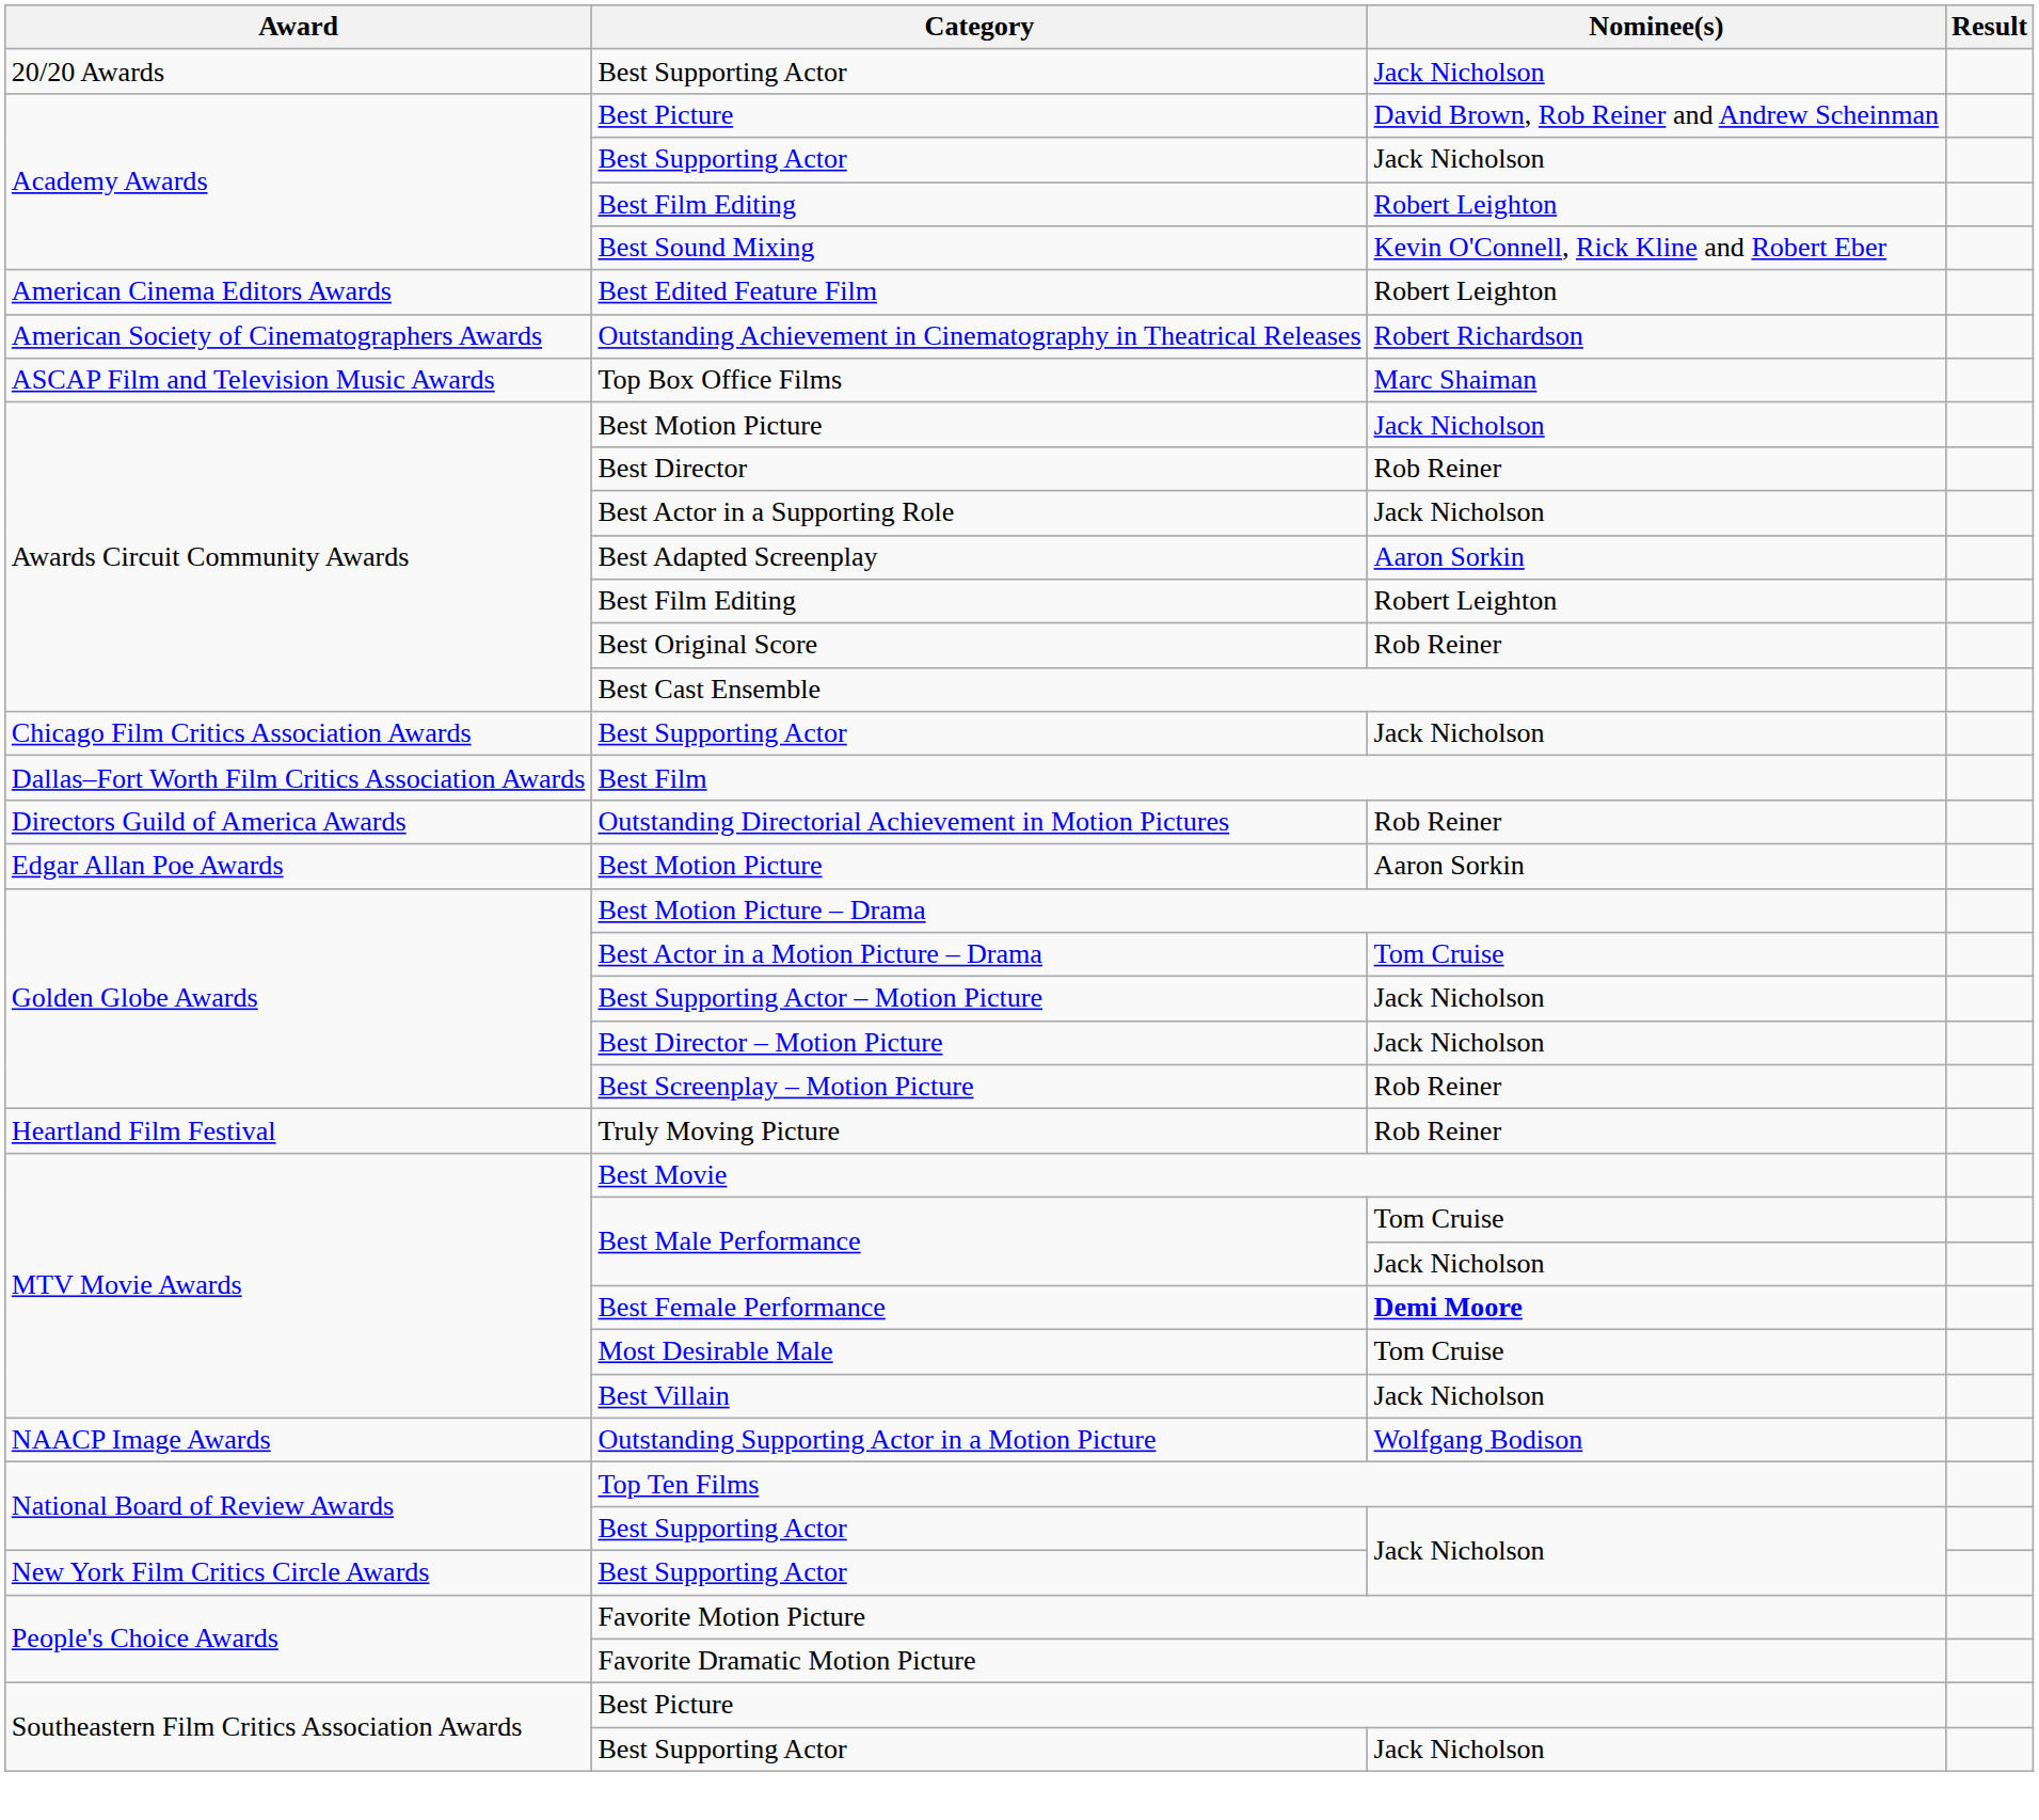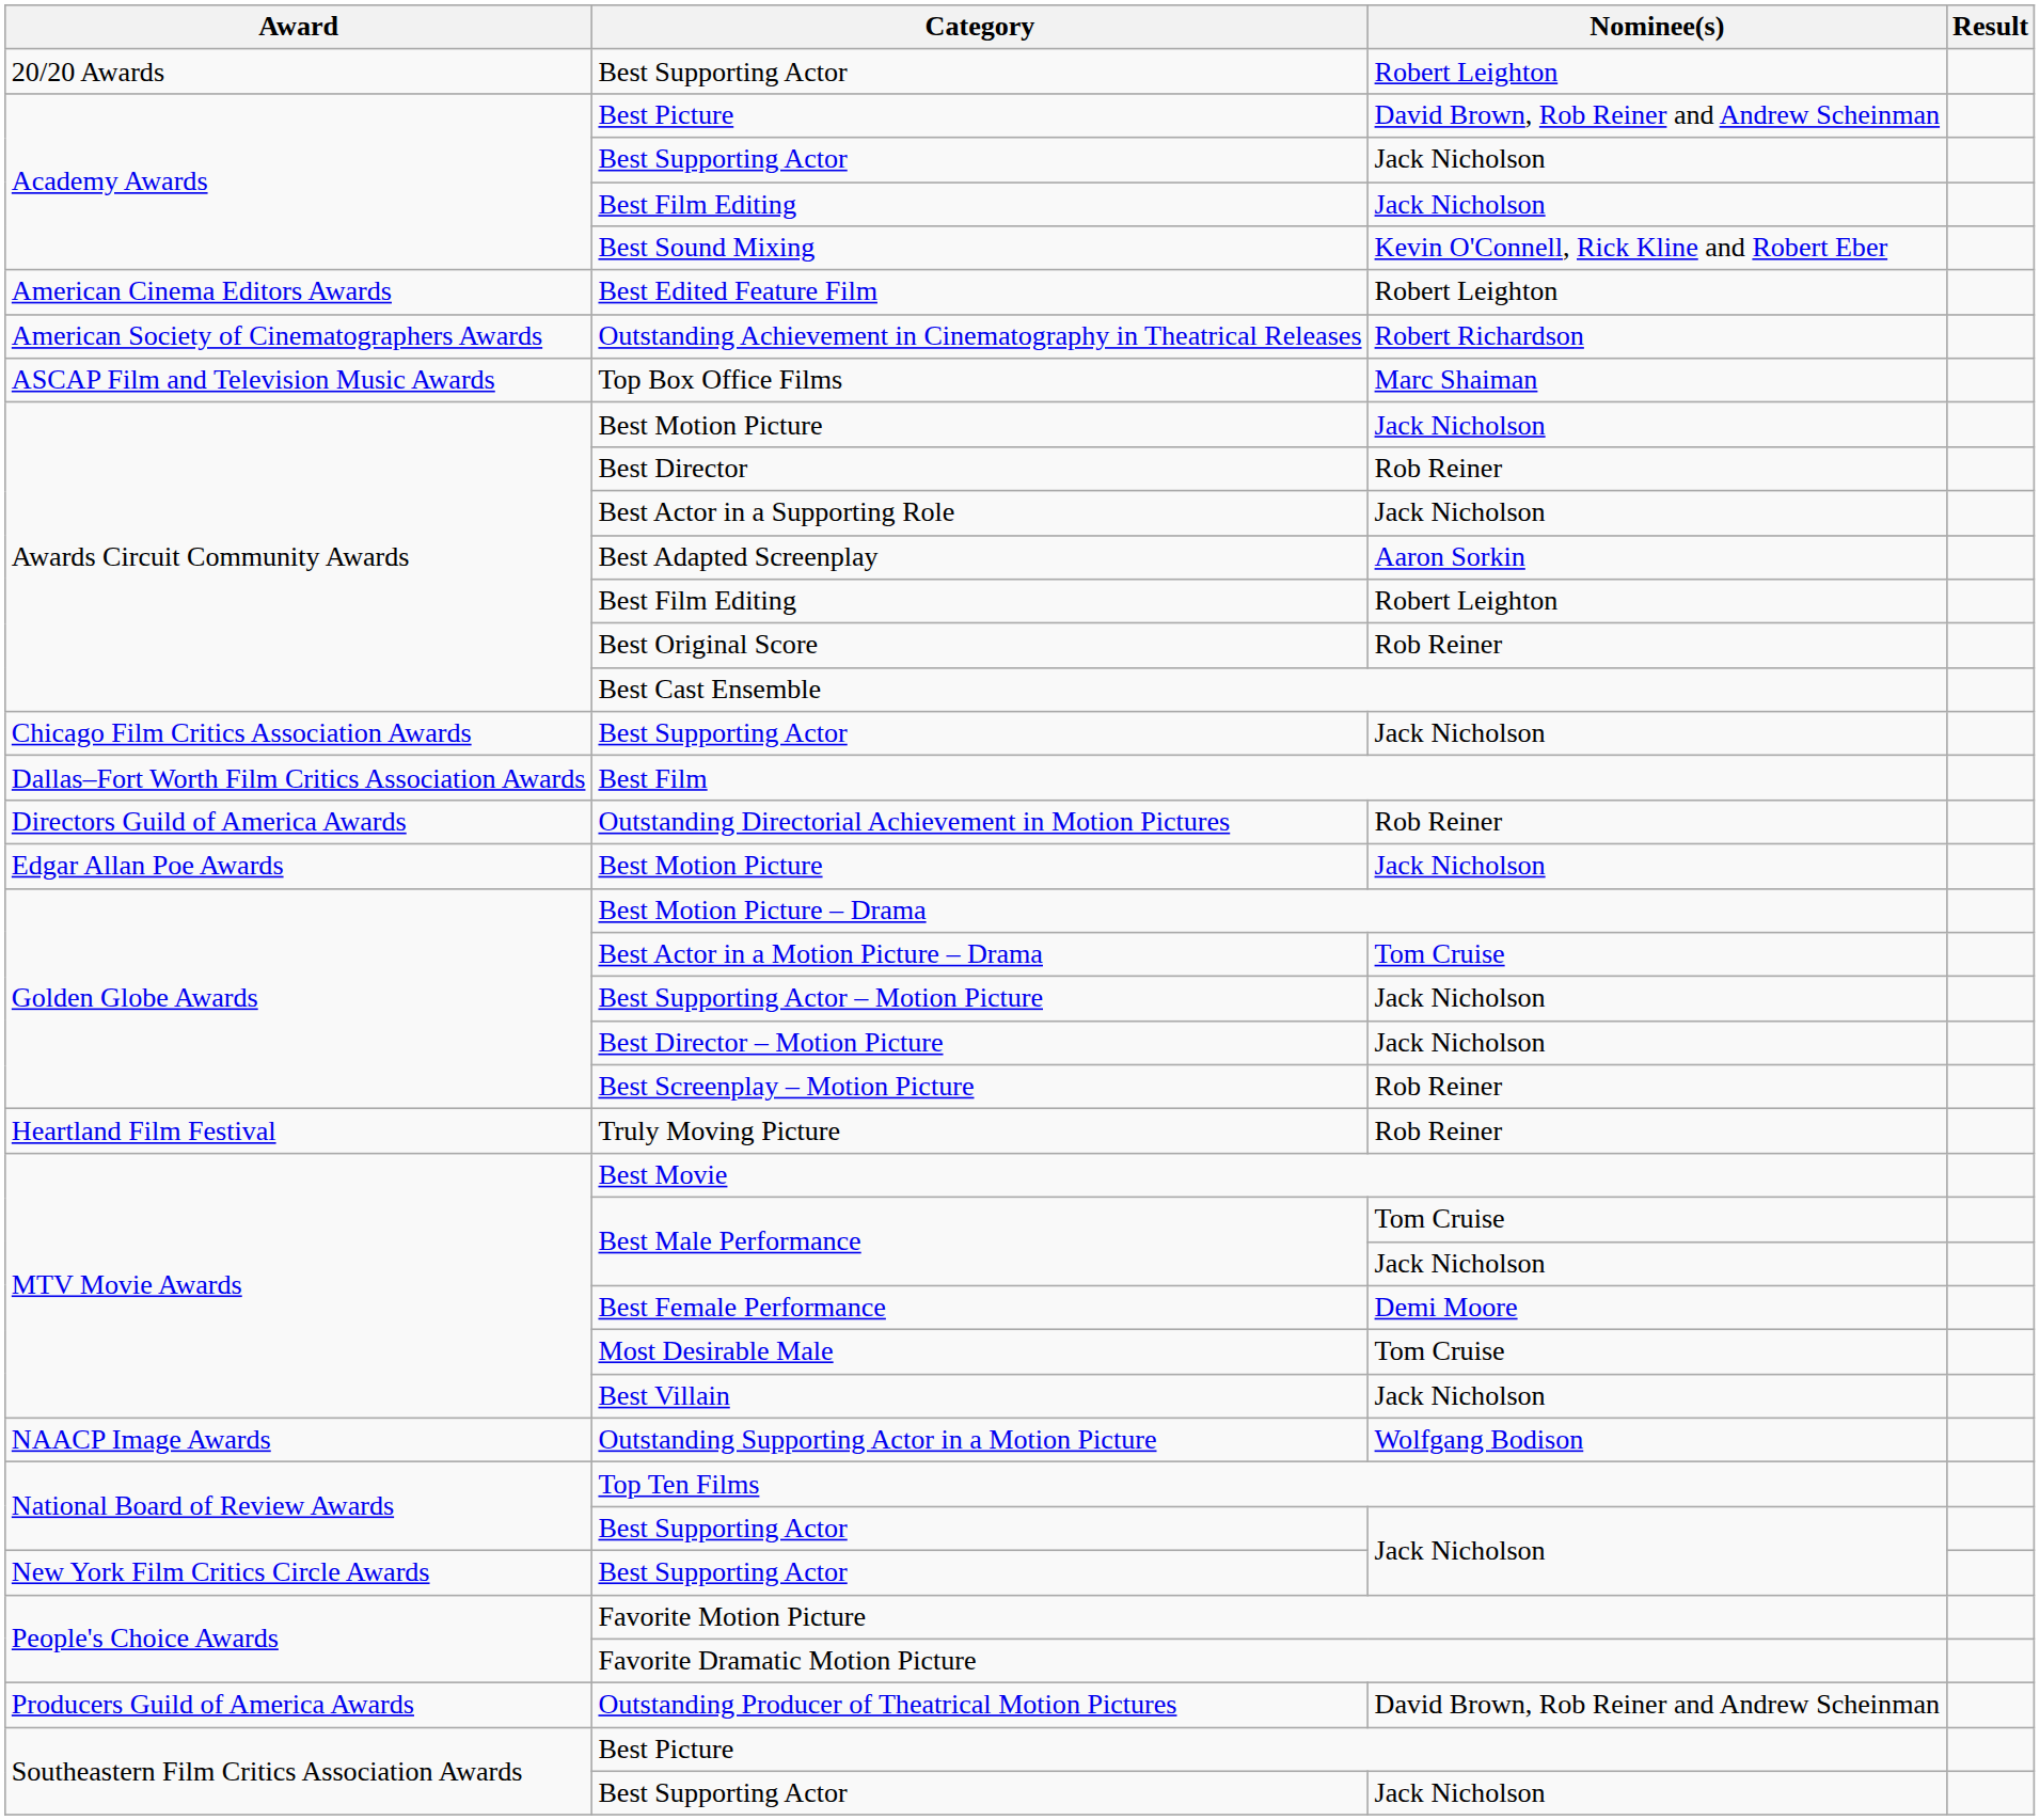 <table class="wikitable plainrowheaders">
 <tr>
 <th>Award</th>
 <th>Category</th>
 <th>Nominee(s)</th>
 <th>Result</th>
 </tr>
 <tr>
 <td>20/20 Awards</td>
 <td>Best Supporting Actor</td>
-<td><a href='#'>Jack Nicholson</a></td>
+<td><a href='#'>Robert Leighton</a></td>
 <td></td>
 </tr>
 <tr>
 <td rowspan="4"><a href='#'>Academy Awards</a></td>
 <td><a href='#'>Best Picture</a></td>
 <td><a href='#'>David Brown</a>, <a href='#'>Rob Reiner</a> and <a href='#'>Andrew Scheinman</a></td>
 <td></td>
 </tr>
 <tr>
 <td><a href='#'>Best Supporting Actor</a></td>
 <td>Jack Nicholson</td>
 <td></td>
 </tr>
 <tr>
 <td><a href='#'>Best Film Editing</a></td>
-<td><a href='#'>Robert Leighton</a></td>
+<td><a href='#'>Jack Nicholson</a></td>
 <td></td>
 </tr>
 <tr>
 <td><a href='#'>Best Sound Mixing</a></td>
 <td><a href='#'>Kevin O'Connell</a>, <a href='#'>Rick Kline</a> and <a href='#'>Robert Eber</a></td>
 <td></td>
 </tr>
 <tr>
 <td><a href='#'>American Cinema Editors Awards</a></td>
 <td><a href='#'>Best Edited Feature Film</a></td>
 <td>Robert Leighton</td>
 <td></td>
 </tr>
 <tr>
 <td><a href='#'>American Society of Cinematographers Awards</a></td>
 <td><a href='#'>Outstanding Achievement in Cinematography in Theatrical Releases</a></td>
 <td><a href='#'>Robert Richardson</a></td>
 <td></td>
 </tr>
 <tr>
 <td><a href='#'>ASCAP Film and Television Music Awards</a></td>
 <td>Top Box Office Films</td>
 <td><a href='#'>Marc Shaiman</a></td>
 <td></td>
 </tr>
 <tr>
 <td rowspan="7">Awards Circuit Community Awards</td>
 <td>Best Motion Picture</td>
 <td><a href='#'>Jack Nicholson</a></td>
 <td></td>
 </tr>
 <tr>
 <td>Best Director</td>
 <td>Rob Reiner</td>
 <td></td>
 </tr>
 <tr>
 <td>Best Actor in a Supporting Role</td>
 <td>Jack Nicholson</td>
 <td></td>
 </tr>
 <tr>
 <td>Best Adapted Screenplay</td>
 <td><a href='#'>Aaron Sorkin</a></td>
 <td></td>
 </tr>
 <tr>
 <td>Best Film Editing</td>
 <td>Robert Leighton</td>
 <td></td>
 </tr>
 <tr>
 <td>Best Original Score</td>
 <td>Rob Reiner</td>
 <td></td>
 </tr>
 <tr>
 <td colspan="2">Best Cast Ensemble</td>
 <td></td>
 </tr>
 <tr>
 <td><a href='#'>Chicago Film Critics Association Awards</a></td>
 <td><a href='#'>Best Supporting Actor</a></td>
 <td>Jack Nicholson</td>
 <td></td>
 </tr>
 <tr>
 <td><a href='#'>Dallas–Fort Worth Film Critics Association Awards</a></td>
 <td colspan="2"><a href='#'>Best Film</a></td>
 <td></td>
 </tr>
 <tr>
 <td><a href='#'>Directors Guild of America Awards</a></td>
 <td><a href='#'>Outstanding Directorial Achievement in Motion Pictures</a></td>
 <td>Rob Reiner</td>
 <td></td>
 </tr>
 <tr>
 <td><a href='#'>Edgar Allan Poe Awards</a></td>
 <td><a href='#'>Best Motion Picture</a></td>
-<td>Aaron Sorkin</td>
+<td><a href='#'>Jack Nicholson</a></td>
 <td></td>
 </tr>
 <tr>
 <td rowspan="5"><a href='#'>Golden Globe Awards</a></td>
 <td colspan="2"><a href='#'>Best Motion Picture – Drama</a></td>
 <td></td>
 </tr>
 <tr>
 <td><a href='#'>Best Actor in a Motion Picture – Drama</a></td>
 <td><a href='#'>Tom Cruise</a></td>
 <td></td>
 </tr>
 <tr>
 <td><a href='#'>Best Supporting Actor – Motion Picture</a></td>
 <td>Jack Nicholson</td>
 <td></td>
 </tr>
 <tr>
 <td><a href='#'>Best Director – Motion Picture</a></td>
 <td>Jack Nicholson</td>
 <td></td>
 </tr>
 <tr>
 <td><a href='#'>Best Screenplay – Motion Picture</a></td>
 <td>Rob Reiner</td>
 <td></td>
 </tr>
 <tr>
 <td><a href='#'>Heartland Film Festival</a></td>
 <td>Truly Moving Picture</td>
 <td>Rob Reiner</td>
 <td></td>
 </tr>
 <tr>
 <td rowspan="6"><a href='#'>MTV Movie Awards</a></td>
 <td colspan="2"><a href='#'>Best Movie</a></td>
 <td></td>
 </tr>
 <tr>
 <td rowspan="2"><a href='#'>Best Male Performance</a></td>
 <td>Tom Cruise</td>
 <td></td>
 </tr>
 <tr>
 <td>Jack Nicholson</td>
 <td></td>
 </tr>
 <tr>
 <td><a href='#'>Best Female Performance</a></td>
-<td><strong><a href='#'>Demi Moore</a></strong></td>
+<td><a href='#'>Demi Moore</a></td>
 <td></td>
 </tr>
 <tr>
 <td><a href='#'>Most Desirable Male</a></td>
 <td>Tom Cruise</td>
 <td></td>
 </tr>
 <tr>
 <td><a href='#'>Best Villain</a></td>
 <td>Jack Nicholson</td>
 <td></td>
 </tr>
 <tr>
 <td><a href='#'>NAACP Image Awards</a></td>
 <td><a href='#'>Outstanding Supporting Actor in a Motion Picture</a></td>
 <td><a href='#'>Wolfgang Bodison</a></td>
 <td></td>
 </tr>
 <tr>
 <td rowspan="2"><a href='#'>National Board of Review Awards</a></td>
 <td colspan="2"><a href='#'>Top Ten Films</a></td>
 <td></td>
 </tr>
 <tr>
 <td><a href='#'>Best Supporting Actor</a></td>
 <td rowspan="2">Jack Nicholson</td>
 <td></td>
 </tr>
 <tr>
 <td><a href='#'>New York Film Critics Circle Awards</a></td>
 <td><a href='#'>Best Supporting Actor</a></td>
 <td></td>
 </tr>
 <tr>
 <td rowspan="2"><a href='#'>People's Choice Awards</a></td>
 <td colspan="2">Favorite Motion Picture</td>
 <td></td>
 </tr>
 <tr>
 <td colspan="2">Favorite Dramatic Motion Picture</td>
 <td></td>
 </tr>
 <tr>
+<td><a href='#'>Producers Guild of America Awards</a></td>
+<td><a href='#'>Outstanding Producer of Theatrical Motion Pictures</a></td>
+<td>David Brown, Rob Reiner and Andrew Scheinman</td>
+<td></td>
+</tr>
+<tr>
 <td rowspan="2">Southeastern Film Critics Association Awards</td>
 <td colspan="2">Best Picture</td>
 <td></td>
 </tr>
 <tr>
 <td>Best Supporting Actor</td>
 <td>Jack Nicholson</td>
 <td></td>
 </tr>
 </table>
